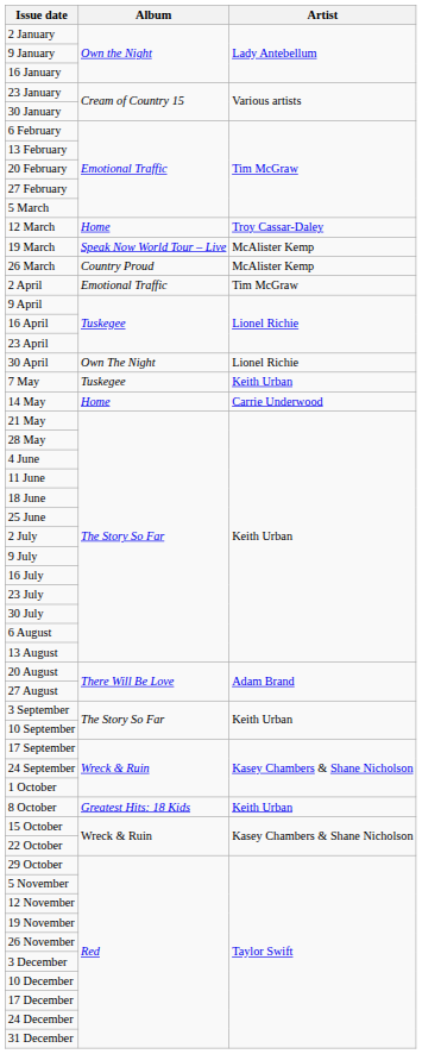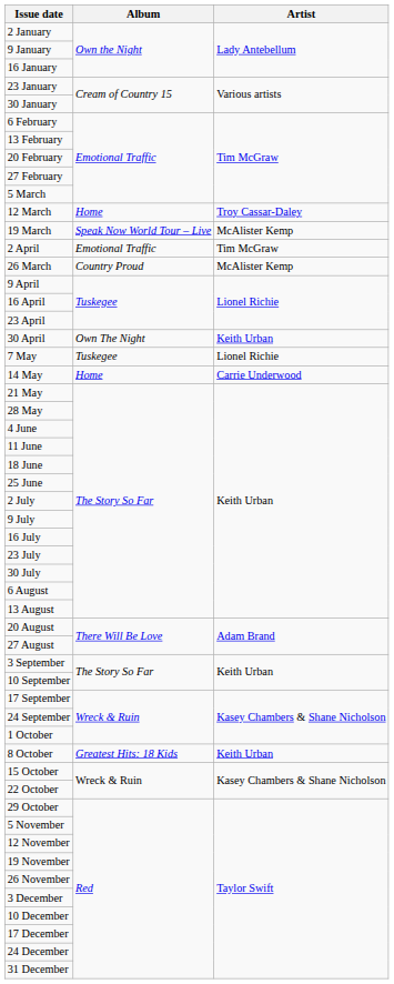 <table class=wikitable>
 <tr>
 <th>Issue date</th>
 <th>Album</th>
 <th>Artist</th>
 </tr>
 <tr>
 <td>2 January</td>
 <td rowspan="3"><em><a href='#'>Own the Night</a></em></td>
 <td rowspan="3"><a href='#'>Lady Antebellum</a></td>
 </tr>
 <tr>
 <td>9 January</td>
 </tr>
 <tr>
 <td>16 January</td>
 </tr>
 <tr>
 <td>23 January</td>
 <td rowspan="2"><em>Cream of Country 15</em></td>
 <td rowspan="2">Various artists</td>
 </tr>
 <tr>
 <td>30 January</td>
 </tr>
 <tr>
 <td>6 February</td>
 <td rowspan="5"><em><a href='#'>Emotional Traffic</a></em></td>
 <td rowspan="5"><a href='#'>Tim McGraw</a></td>
 </tr>
 <tr>
 <td>13 February</td>
 </tr>
 <tr>
 <td>20 February</td>
 </tr>
 <tr>
 <td>27 February</td>
 </tr>
 <tr>
 <td>5 March</td>
 </tr>
 <tr>
 <td>12 March</td>
 <td><em><a href='#'>Home</a></em></td>
 <td><a href='#'>Troy Cassar-Daley</a></td>
 </tr>
 <tr>
 <td>19 March</td>
 <td><em><a href='#'>Speak Now World Tour – Live</a></em></td>
 <td>McAlister Kemp</td>
 </tr>
 <tr>
+<td>2 April</td>
+<td><em>Emotional Traffic</em></td>
+<td>Tim McGraw</td>
+</tr>
+<tr>
 <td>26 March</td>
 <td><em>Country Proud</em></td>
 <td>McAlister Kemp</td>
-</tr>
-<tr>
-<td>2 April</td>
-<td><em>Emotional Traffic</em></td>
-<td>Tim McGraw</td>
 </tr>
 <tr>
 <td>9 April</td>
 <td rowspan="3"><em><a href='#'>Tuskegee</a></em></td>
 <td rowspan="3"><a href='#'>Lionel Richie</a></td>
 </tr>
 <tr>
 <td>16 April</td>
 </tr>
 <tr>
 <td>23 April</td>
 </tr>
 <tr>
 <td>30 April</td>
 <td><em>Own The Night</em></td>
-<td>Lionel Richie</td>
+<td><a href='#'>Keith Urban</a></td>
 </tr>
 <tr>
 <td>7 May</td>
 <td><em>Tuskegee</em></td>
-<td><a href='#'>Keith Urban</a></td>
+<td>Lionel Richie</td>
 </tr>
 <tr>
 <td>14 May</td>
 <td><em><a href='#'>Home</a></em></td>
 <td><a href='#'>Carrie Underwood</a></td>
 </tr>
 <tr>
 <td>21 May</td>
 <td rowspan="13"><em><a href='#'>The Story So Far</a></em></td>
 <td rowspan="13">Keith Urban</td>
 </tr>
 <tr>
 <td>28 May</td>
 </tr>
 <tr>
 <td>4 June</td>
 </tr>
 <tr>
 <td>11 June</td>
 </tr>
 <tr>
 <td>18 June</td>
 </tr>
 <tr>
 <td>25 June</td>
 </tr>
 <tr>
 <td>2 July</td>
 </tr>
 <tr>
 <td>9 July</td>
 </tr>
 <tr>
 <td>16 July</td>
 </tr>
 <tr>
 <td>23 July</td>
 </tr>
 <tr>
 <td>30 July</td>
 </tr>
 <tr>
 <td>6 August</td>
 </tr>
 <tr>
 <td>13 August</td>
 </tr>
 <tr>
 <td>20 August</td>
 <td rowspan="2"><em><a href='#'>There Will Be Love</a></em></td>
 <td rowspan="2"><a href='#'>Adam Brand</a></td>
 </tr>
 <tr>
 <td>27 August</td>
 </tr>
 <tr>
 <td>3 September</td>
 <td rowspan="2"><em>The Story So Far</em></td>
 <td rowspan="2">Keith Urban</td>
 </tr>
 <tr>
 <td>10 September</td>
 </tr>
 <tr>
 <td>17 September</td>
 <td rowspan="3"><em><a href='#'>Wreck & Ruin</a></em></td>
 <td rowspan="3"><a href='#'>Kasey Chambers</a> & <a href='#'>Shane Nicholson</a></td>
 </tr>
 <tr>
 <td>24 September</td>
 </tr>
 <tr>
 <td>1 October</td>
 </tr>
 <tr>
 <td>8 October</td>
 <td><em><a href='#'>Greatest Hits: 18 Kids</a></em></td>
 <td><a href='#'>Keith Urban</a></td>
 </tr>
 <tr>
 <td>15 October</td>
 <td rowspan="2">Wreck & Ruin</td>
 <td rowspan="2">Kasey Chambers & Shane Nicholson</td>
 </tr>
 <tr>
 <td>22 October</td>
 </tr>
 <tr>
 <td>29 October</td>
 <td rowspan="10"><em><a href='#'>Red</a></em></td>
 <td rowspan="10"><a href='#'>Taylor Swift</a></td>
 </tr>
 <tr>
 <td>5 November</td>
 </tr>
 <tr>
 <td>12 November</td>
 </tr>
 <tr>
 <td>19 November</td>
 </tr>
 <tr>
 <td>26 November</td>
 </tr>
 <tr>
 <td>3 December</td>
 </tr>
 <tr>
 <td>10 December</td>
 </tr>
 <tr>
 <td>17 December</td>
 </tr>
 <tr>
 <td>24 December</td>
 </tr>
 <tr>
 <td>31 December</td>
 </tr>
 </table>
